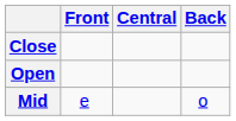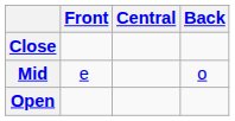 <table class="wikitable">
 <tr>
 <th></th>
 <th><a href='#'>Front</a></th>
 <th><a href='#'>Central</a></th>
 <th><a href='#'>Back</a></th>
 </tr>
 <tr style="text-align:center;">
 <th><a href='#'>Close</a></th>
 <td> </td>
 <td></td>
 <td> </td>
 </tr>
 <tr style="text-align:center;">
+<th><a href='#'>Mid</a></th>
+<td><a href='#'>e</a> </td>
+<td></td>
+<td><a href='#'>o</a> </td>
+</tr>
+<tr style="text-align:center;">
 <th><a href='#'>Open</a></th>
 <td></td>
 <td> </td>
 <td></td>
 </tr>
-<tr style="text-align:center;">
-<th><a href='#'>Mid</a></th>
-<td><a href='#'>e</a> </td>
-<td></td>
-<td><a href='#'>o</a> </td>
-</tr>
 </table>
